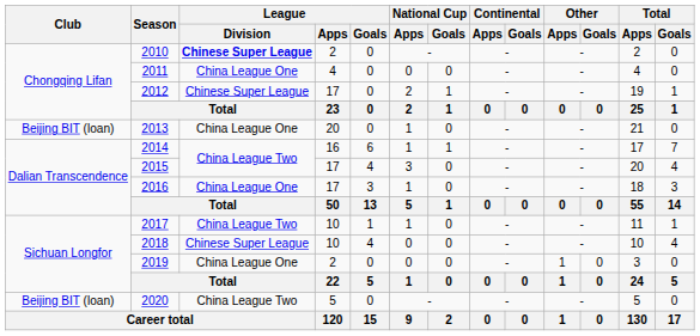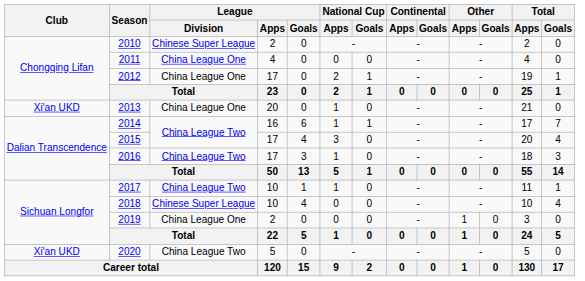 <table class="wikitable" style="text-align: center">
 <tr>
 <th rowspan="2">Club</th>
 <th rowspan="2">Season</th>
 <th colspan="3">League</th>
 <th colspan="2">National Cup</th>
 <th colspan="2">Continental</th>
 <th colspan="2">Other</th>
 <th colspan="2">Total</th>
 </tr>
 <tr>
 <th>Division</th>
 <th>Apps</th>
 <th>Goals</th>
 <th>Apps</th>
 <th>Goals</th>
 <th>Apps</th>
 <th>Goals</th>
 <th>Apps</th>
 <th>Goals</th>
 <th>Apps</th>
 <th>Goals</th>
 </tr>
 <tr>
 <td rowspan=4><a href='#'>Chongqing Lifan</a></td>
 <td><a href='#'>2010</a></td>
-<td><strong><a href='#'>Chinese Super League</a></strong></td>
+<td><a href='#'>Chinese Super League</a></td>
 <td>2</td>
 <td>0</td>
 <td colspan="2">-</td>
 <td colspan="2">-</td>
 <td colspan="2">-</td>
 <td>2</td>
 <td>0</td>
 </tr>
 <tr>
 <td><a href='#'>2011</a></td>
 <td><a href='#'>China League One</a></td>
 <td>4</td>
 <td>0</td>
 <td>0</td>
 <td>0</td>
 <td colspan="2">-</td>
 <td colspan="2">-</td>
 <td>4</td>
 <td>0</td>
 </tr>
 <tr>
 <td><a href='#'>2012</a></td>
-<td><a href='#'>Chinese Super League</a></td>
+<td>China League One</td>
 <td>17</td>
 <td>0</td>
 <td>2</td>
 <td>1</td>
 <td colspan="2">-</td>
 <td colspan="2">-</td>
 <td>19</td>
 <td>1</td>
 </tr>
 <tr>
 <th colspan="2"><strong>Total</strong></th>
 <th>23</th>
 <th>0</th>
 <th>2</th>
 <th>1</th>
 <th>0</th>
 <th>0</th>
 <th>0</th>
 <th>0</th>
 <th>25</th>
 <th>1</th>
 </tr>
 <tr>
-<td><a href='#'>Beijing BIT</a> (loan)</td>
+<td><a href='#'>Xi'an UKD</a></td>
 <td><a href='#'>2013</a></td>
 <td>China League One</td>
 <td>20</td>
 <td>0</td>
 <td>1</td>
 <td>0</td>
 <td colspan="2">-</td>
 <td colspan="2">-</td>
 <td>21</td>
 <td>0</td>
 </tr>
 <tr>
 <td rowspan=4><a href='#'>Dalian Transcendence</a></td>
 <td><a href='#'>2014</a></td>
 <td rowspan="2"><a href='#'>China League Two</a></td>
 <td>16</td>
 <td>6</td>
 <td>1</td>
 <td>1</td>
 <td colspan="2">-</td>
 <td colspan="2">-</td>
 <td>17</td>
 <td>7</td>
 </tr>
 <tr>
 <td><a href='#'>2015</a></td>
 <td>17</td>
 <td>4</td>
 <td>3</td>
 <td>0</td>
 <td colspan="2">-</td>
 <td colspan="2">-</td>
 <td>20</td>
 <td>4</td>
 </tr>
 <tr>
 <td><a href='#'>2016</a></td>
-<td rowspan="1"><a href='#'>China League One</a></td>
+<td><a href='#'>China League Two</a></td>
 <td>17</td>
 <td>3</td>
 <td>1</td>
 <td>0</td>
 <td colspan="2">-</td>
 <td colspan="2">-</td>
 <td>18</td>
 <td>3</td>
 </tr>
 <tr>
 <th colspan="2"><strong>Total</strong></th>
 <th>50</th>
 <th>13</th>
 <th>5</th>
 <th>1</th>
 <th>0</th>
 <th>0</th>
 <th>0</th>
 <th>0</th>
 <th>55</th>
 <th>14</th>
 </tr>
 <tr>
 <td rowspan=4><a href='#'>Sichuan Longfor</a></td>
 <td><a href='#'>2017</a></td>
 <td><a href='#'>China League Two</a></td>
 <td>10</td>
 <td>1</td>
 <td>1</td>
 <td>0</td>
 <td colspan="2">-</td>
 <td colspan="2">-</td>
 <td>11</td>
 <td>1</td>
 </tr>
 <tr>
 <td><a href='#'>2018</a></td>
 <td><a href='#'>Chinese Super League</a></td>
 <td>10</td>
 <td>4</td>
 <td>0</td>
 <td>0</td>
 <td colspan="2">-</td>
 <td colspan="2">-</td>
 <td>10</td>
 <td>4</td>
 </tr>
 <tr>
 <td><a href='#'>2019</a></td>
 <td>China League One</td>
 <td>2</td>
 <td>0</td>
 <td>0</td>
 <td>0</td>
 <td colspan="2">-</td>
 <td>1</td>
 <td>0</td>
 <td>3</td>
 <td>0</td>
 </tr>
 <tr>
 <th colspan="2"><strong>Total</strong></th>
 <th>22</th>
 <th>5</th>
 <th>1</th>
 <th>0</th>
 <th>0</th>
 <th>0</th>
 <th>1</th>
 <th>0</th>
 <th>24</th>
 <th>5</th>
 </tr>
 <tr>
-<td><a href='#'>Beijing BIT</a> (loan)</td>
+<td><a href='#'>Xi'an UKD</a></td>
 <td><a href='#'>2020</a></td>
 <td>China League Two</td>
 <td>5</td>
 <td>0</td>
 <td colspan="2">-</td>
 <td colspan="2">-</td>
 <td colspan="2">-</td>
 <td>5</td>
 <td>0</td>
 </tr>
 <tr>
 <th colspan=3>Career total</th>
 <th>120</th>
 <th>15</th>
 <th>9</th>
 <th>2</th>
 <th>0</th>
 <th>0</th>
 <th>1</th>
 <th>0</th>
 <th>130</th>
 <th>17</th>
 </tr>
 </table>
